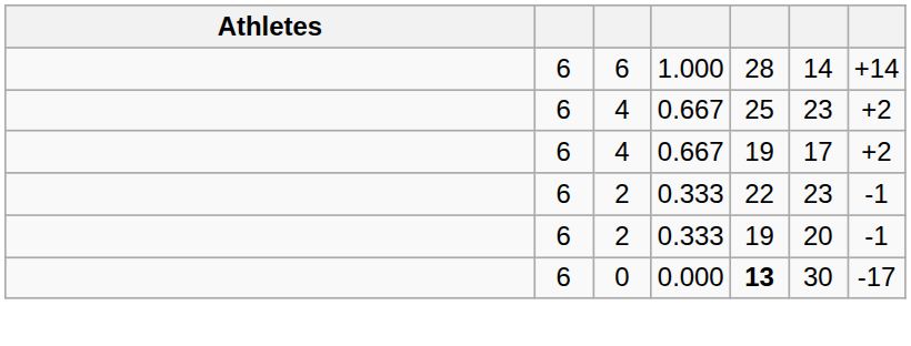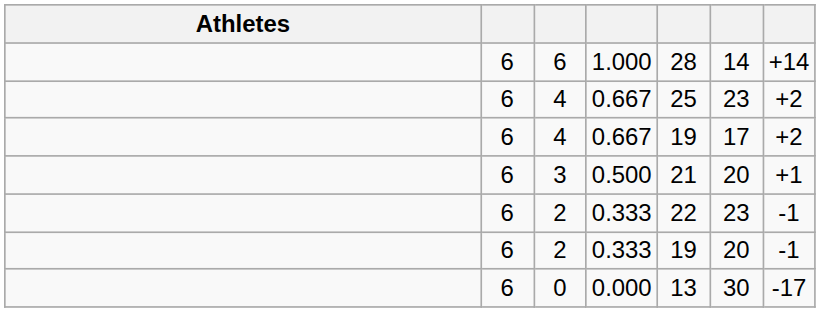 <table class="wikitable" style="text-align: center; font-size:90% ">
 <tr>
 <th width=280>Athletes</th>
 <th width=25></th>
 <th width=25></th>
 <th width=25></th>
 <th width=25></th>
 <th width=25></th>
 <th width=25></th>
 </tr>
 <tr>
 <td align=left></td>
 <td>6</td>
 <td>6</td>
 <td>1.000</td>
 <td>28</td>
 <td>14</td>
 <td>+14</td>
 </tr>
 <tr>
 <td align=left></td>
 <td>6</td>
 <td>4</td>
 <td>0.667</td>
 <td>25</td>
 <td>23</td>
 <td>+2</td>
 </tr>
 <tr>
 <td align=left></td>
 <td>6</td>
 <td>4</td>
 <td>0.667</td>
 <td>19</td>
 <td>17</td>
 <td>+2</td>
 </tr>
 <tr>
 <td align=left></td>
 <td>6</td>
+<td>3</td>
+<td>0.500</td>
+<td>21</td>
+<td>20</td>
+<td>+1</td>
+</tr>
+<tr>
+<td align=left></td>
+<td>6</td>
 <td>2</td>
 <td>0.333</td>
 <td>22</td>
 <td>23</td>
 <td>-1</td>
 </tr>
 <tr>
 <td align=left></td>
 <td>6</td>
 <td>2</td>
 <td>0.333</td>
 <td>19</td>
 <td>20</td>
 <td>-1</td>
 </tr>
 <tr>
 <td align=left></td>
 <td>6</td>
 <td>0</td>
 <td>0.000</td>
-<td><strong>13</strong></td>
+<td>13</td>
 <td>30</td>
 <td>-17</td>
 </tr>
 </table>
